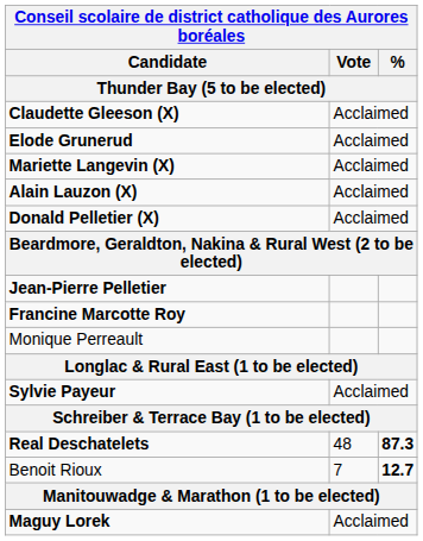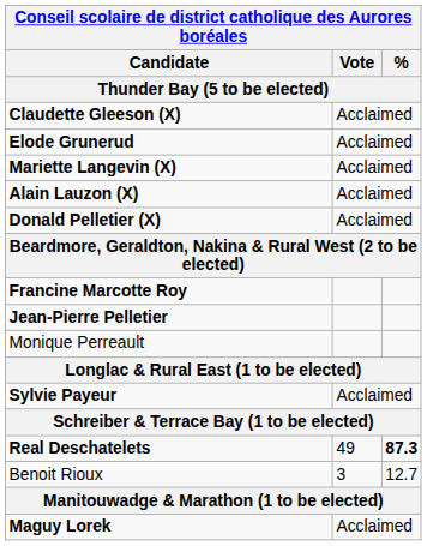 <table class="wikitable">
 <tr>
 <th colspan="3"><strong><a href='#'>Conseil scolaire de district catholique des Aurores boréales</a></strong></th>
 </tr>
 <tr>
 <th bgcolor="#DDDDFF" width="310px">Candidate</th>
 <th bgcolor="#DDDDFF" width="40px">Vote</th>
 <th bgcolor="#DDDDFF" width="30px">%</th>
 </tr>
 <tr>
 <th colspan="3">Thunder Bay (5 to be elected)</th>
 </tr>
 <tr>
 <td><strong>Claudette Gleeson (X)</strong></td>
 <td colspan="2">Acclaimed</td>
 </tr>
 <tr>
 <td><strong>Elode Grunerud</strong></td>
 <td colspan="2">Acclaimed</td>
 </tr>
 <tr>
 <td><strong>Mariette Langevin (X)</strong></td>
 <td colspan="2">Acclaimed</td>
 </tr>
 <tr>
 <td><strong>Alain Lauzon (X)</strong></td>
 <td colspan="2">Acclaimed</td>
 </tr>
 <tr>
 <td><strong>Donald Pelletier (X)</strong></td>
 <td colspan="2">Acclaimed</td>
 </tr>
 <tr>
 <th colspan="3">Beardmore, Geraldton, Nakina & Rural West (2 to be elected)</th>
 </tr>
 <tr>
-<td><strong>Jean-Pierre Pelletier</strong></td>
+<td><strong>Francine Marcotte Roy</strong></td>
 <td></td>
 <td></td>
 </tr>
 <tr>
-<td><strong>Francine Marcotte Roy</strong></td>
+<td><strong>Jean-Pierre Pelletier</strong></td>
 <td></td>
 <td></td>
 </tr>
 <tr>
 <td>Monique Perreault</td>
 <td></td>
 <td></td>
 </tr>
 <tr>
 <th colspan="3">Longlac & Rural East (1 to be elected)</th>
 </tr>
 <tr>
 <td><strong>Sylvie Payeur</strong></td>
 <td colspan="2">Acclaimed</td>
 </tr>
 <tr>
 <th colspan="3">Schreiber & Terrace Bay (1 to be elected)</th>
 </tr>
 <tr>
 <td><strong>Real Deschatelets</strong></td>
-<td>48</td>
+<td>49</td>
 <td><strong>87.3</strong></td>
 </tr>
 <tr>
 <td>Benoit Rioux</td>
-<td>7</td>
-<td><strong>12.7</strong></td>
+<td>3</td>
+<td>12.7</td>
 </tr>
 <tr>
 <th colspan="3">Manitouwadge & Marathon (1 to be elected)</th>
 </tr>
 <tr>
 <td><strong>Maguy Lorek</strong></td>
 <td colspan="2">Acclaimed</td>
 </tr>
 </table>
